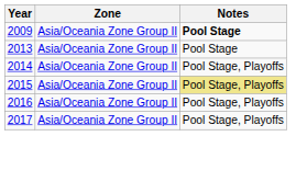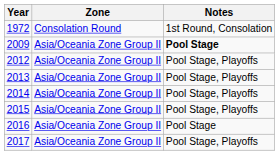 <table class="wikitable collapsible collapsed">
 <tr>
 <th>Year</th>
 <th>Zone</th>
 <th>Notes</th>
 </tr>
 <tr>
+<td><a href='#'>1972</a></td>
+<td><a href='#'>Consolation Round</a></td>
+<td>1st Round, Consolation</td>
+</tr>
+<tr>
 <td><a href='#'>2009</a></td>
 <td><a href='#'>Asia/Oceania Zone Group II</a></td>
 <td><strong>Pool Stage</strong></td>
 </tr>
 <tr>
+<td><a href='#'>2012</a></td>
+<td><a href='#'>Asia/Oceania Zone Group II</a></td>
+<td>Pool Stage, Playoffs</td>
+</tr>
+<tr>
 <td><a href='#'>2013</a></td>
 <td><a href='#'>Asia/Oceania Zone Group II</a></td>
-<td>Pool Stage</td>
+<td>Pool Stage, Playoffs</td>
 </tr>
 <tr>
 <td><a href='#'>2014</a></td>
 <td><a href='#'>Asia/Oceania Zone Group II</a></td>
 <td>Pool Stage, Playoffs</td>
 </tr>
 <tr>
 <td><a href='#'>2015</a></td>
 <td><a href='#'>Asia/Oceania Zone Group II</a></td>
-<td style="background: khaki;">Pool Stage, Playoffs</td>
+<td>Pool Stage, Playoffs</td>
 </tr>
 <tr>
 <td><a href='#'>2016</a></td>
 <td><a href='#'>Asia/Oceania Zone Group II</a></td>
-<td>Pool Stage, Playoffs</td>
+<td>Pool Stage</td>
 </tr>
 <tr>
 <td><a href='#'>2017</a></td>
 <td><a href='#'>Asia/Oceania Zone Group II</a></td>
 <td>Pool Stage, Playoffs</td>
 </tr>
 </table>
